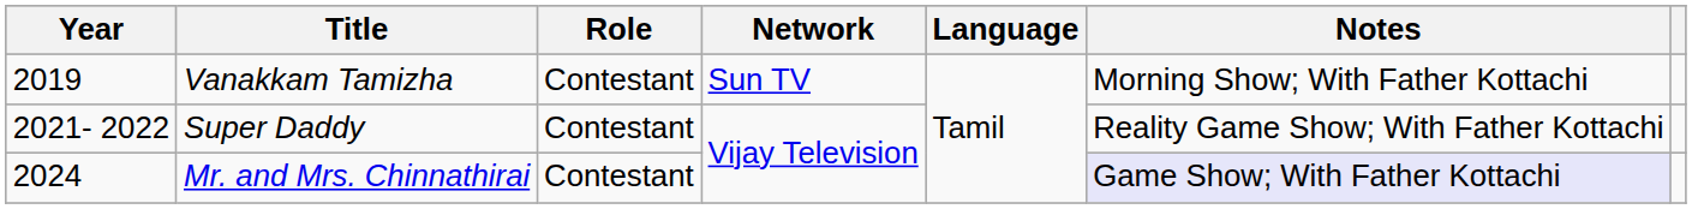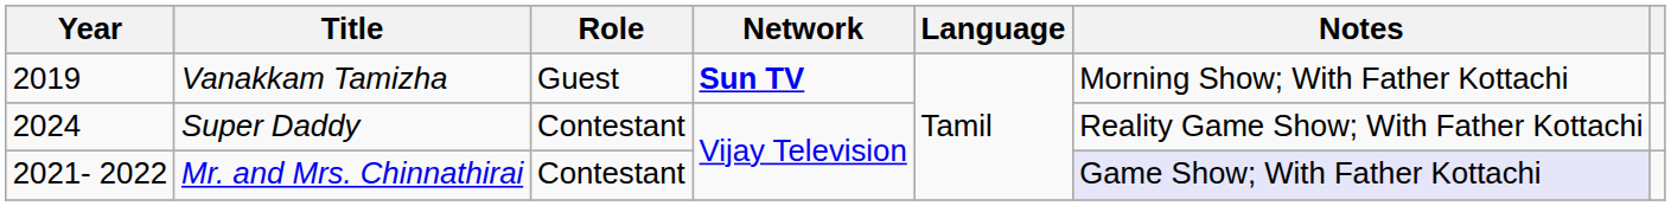 <table class="wikitable sortable">
 <tr style="background:#ccc; text-align:center;">
 <th scope="col">Year</th>
 <th scope="col">Title</th>
 <th scope="col" class="unsortable">Role</th>
 <th scope="col">Network</th>
 <th scope="col">Language</th>
 <th scope="col" class="unsortable">Notes</th>
 <th scope="col" class="unsortable"></th>
 </tr>
 <tr>
 <td>2019</td>
 <td><em>Vanakkam Tamizha</em></td>
-<td>Contestant</td>
-<td><a href='#'>Sun TV</a></td>
+<td>Guest</td>
+<td><strong><a href='#'>Sun TV</a></strong></td>
 <td rowspan="3">Tamil</td>
 <td>Morning Show; With Father Kottachi</td>
 <td></td>
 </tr>
 <tr>
-<td>2021- 2022</td>
+<td>2024</td>
 <td><em>Super Daddy</em></td>
 <td>Contestant</td>
 <td rowspan="2"><a href='#'>Vijay Television</a></td>
 <td>Reality Game Show; With Father Kottachi</td>
 <td></td>
 </tr>
 <tr>
-<td>2024</td>
+<td>2021- 2022</td>
 <td><em><a href='#'>Mr. and Mrs. Chinnathirai</a></em></td>
 <td>Contestant</td>
 <td style="background: lavender;">Game Show; With Father Kottachi</td>
 <td></td>
 </tr>
 </table>
